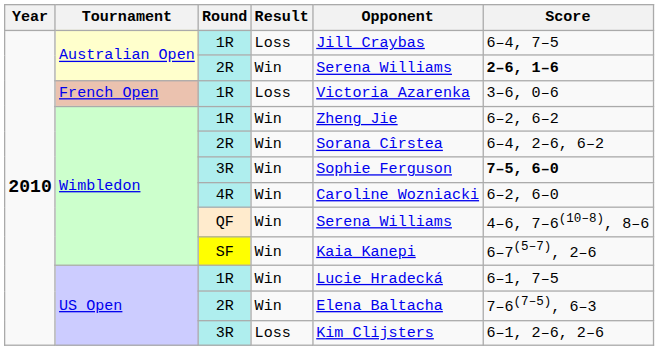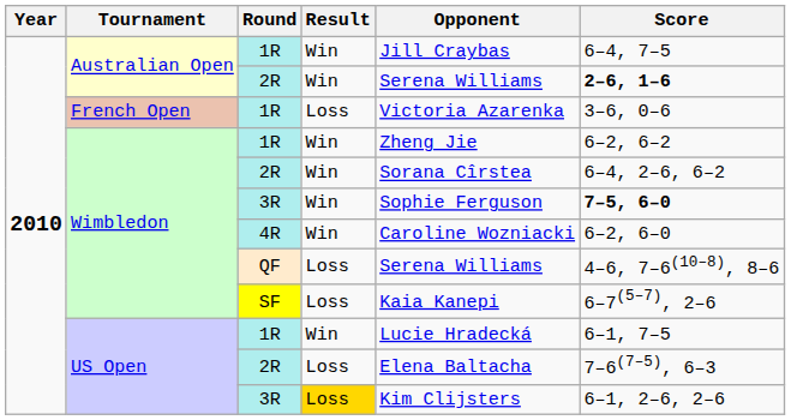 <table class="wikitable" style="font-size:90%">
 <tr bgcolor="#efefef">
 <th>Year</th>
 <th>Tournament</th>
 <th>Round</th>
 <th>Result</th>
 <th>Opponent</th>
 <th>Score</th>
 </tr>
 <tr>
 <td rowspan="12"><big><strong>2010</strong></big></td>
 <td rowspan="2" bgcolor="#FFFFCC"><a href='#'>Australian Open</a></td>
 <td align="center" style="background:#afeeee;">1R</td>
-<td>Loss</td>
+<td>Win</td>
 <td> <a href='#'>Jill Craybas</a></td>
 <td>6–4, 7–5</td>
 </tr>
 <tr>
 <td align="center" style="background:#afeeee;">2R</td>
 <td>Win</td>
 <td> <a href='#'>Serena Williams</a></td>
 <td><strong>2–6, 1–6</strong></td>
 </tr>
 <tr>
 <td bgcolor="#EBC2AF"><a href='#'>French Open</a></td>
 <td align="center" style="background:#afeeee;">1R</td>
 <td>Loss</td>
 <td> <a href='#'>Victoria Azarenka</a></td>
 <td>3–6, 0–6</td>
 </tr>
 <tr>
 <td rowspan="6" bgcolor="#CCFFCC"><a href='#'>Wimbledon</a></td>
 <td align="center" style="background:#afeeee;">1R</td>
 <td>Win</td>
 <td> <a href='#'>Zheng Jie</a></td>
 <td>6–2, 6–2</td>
 </tr>
 <tr>
 <td align="center" style="background:#afeeee;">2R</td>
 <td>Win</td>
 <td> <a href='#'>Sorana Cîrstea</a></td>
 <td>6–4, 2–6, 6–2</td>
 </tr>
 <tr>
 <td align="center" style="background:#afeeee;">3R</td>
 <td>Win</td>
 <td> <a href='#'>Sophie Ferguson</a></td>
 <td><strong>7–5, 6–0</strong></td>
 </tr>
 <tr>
 <td align="center" style="background:#afeeee;">4R</td>
 <td>Win</td>
 <td> <a href='#'>Caroline Wozniacki</a></td>
 <td>6–2, 6–0</td>
 </tr>
 <tr>
 <td align="center" style="background:#ffebcd;">QF</td>
-<td>Win</td>
+<td>Loss</td>
 <td> <a href='#'>Serena Williams</a></td>
 <td>4–6, 7–6<sup>(10–8)</sup>, 8–6</td>
 </tr>
 <tr>
 <td align="center" style="background:yellow;">SF</td>
-<td>Win</td>
+<td>Loss</td>
 <td> <a href='#'>Kaia Kanepi</a></td>
 <td>6–7<sup>(5–7)</sup>, 2–6</td>
 </tr>
 <tr>
 <td rowspan="3" bgcolor="#CCCCFF"><a href='#'>US Open</a></td>
 <td align="center" style="background:#afeeee;">1R</td>
 <td>Win</td>
 <td> <a href='#'>Lucie Hradecká</a></td>
 <td>6–1, 7–5</td>
 </tr>
 <tr>
 <td align="center" style="background:#afeeee;">2R</td>
-<td>Win</td>
+<td>Loss</td>
 <td> <a href='#'>Elena Baltacha</a></td>
 <td>7–6<sup>(7–5)</sup>, 6–3</td>
 </tr>
 <tr>
 <td align="center" style="background:#afeeee;">3R</td>
-<td>Loss</td>
+<td style="background: gold;">Loss</td>
 <td> <a href='#'>Kim Clijsters</a></td>
 <td>6–1, 2–6, 2–6</td>
 </tr>
 </table>
